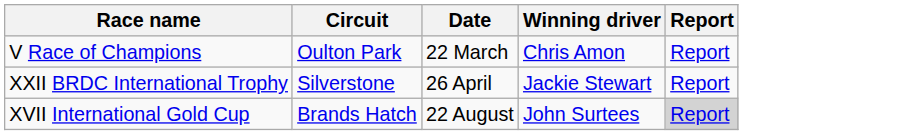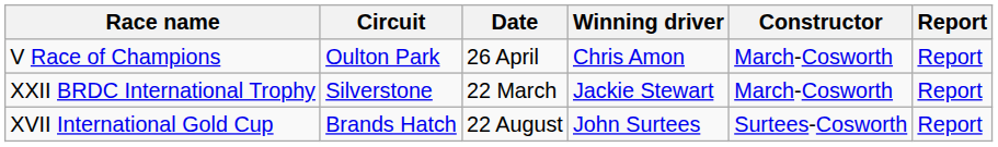 <table class="wikitable" style="font-size:95%">
 <tr>
 <th>Race name</th>
 <th>Circuit</th>
 <th>Date</th>
 <th>Winning driver</th>
+<th>Constructor</th>
 <th>Report</th>
 </tr>
 <tr>
 <td> V <a href='#'>Race of Champions</a></td>
 <td><a href='#'>Oulton Park</a></td>
-<td>22 March</td>
+<td>26 April</td>
 <td> <a href='#'>Chris Amon</a></td>
+<td> <a href='#'>March</a>-<a href='#'>Cosworth</a></td>
 <td><a href='#'>Report</a></td>
 </tr>
 <tr>
 <td> XXII <a href='#'>BRDC International Trophy</a></td>
 <td><a href='#'>Silverstone</a></td>
-<td>26 April</td>
+<td>22 March</td>
 <td> <a href='#'>Jackie Stewart</a></td>
+<td> <a href='#'>March</a>-<a href='#'>Cosworth</a></td>
 <td><a href='#'>Report</a></td>
 </tr>
 <tr>
 <td> XVII <a href='#'>International Gold Cup</a></td>
 <td><a href='#'>Brands Hatch</a></td>
 <td>22 August</td>
 <td> <a href='#'>John Surtees</a></td>
-<td style="background: lightgrey;"><a href='#'>Report</a></td>
+<td> <a href='#'>Surtees</a>-<a href='#'>Cosworth</a></td>
+<td><a href='#'>Report</a></td>
 </tr>
 </table>
